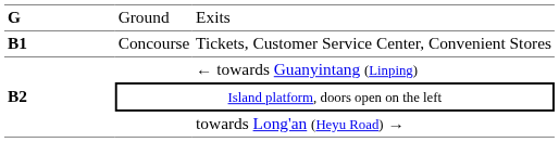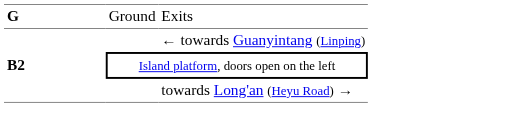 <table cellspacing=0 cellpadding=3>
 <tr>
 <td style="border-top:solid 1px gray;border-bottom:solid 1px gray;" width=100><strong>G</strong></td>
 <td style="border-top:solid 1px gray;border-bottom:solid 1px gray;">Ground</td>
 <td style="border-top:solid 1px gray;border-bottom:solid 1px gray;">Exits</td>
-</tr>
-<tr>
-<td style="border-bottom:solid 1px gray;"><strong>B1</strong></td>
-<td style="border-bottom:solid 1px gray;">Concourse</td>
-<td style="border-bottom:solid 1px gray;">Tickets, Customer Service Center, Convenient Stores</td>
 </tr>
 <tr>
 <td rowspan="3" style="border-bottom:solid 1px gray;"><strong>B2</strong></td>
 <td></td>
 <td>←  towards <a href='#'>Guanyintang</a> <small>(<a href='#'>Linping</a>)</small></td>
 </tr>
 <tr>
 <td style="border-right:solid 2px black;border-left:solid 2px black;border-top:solid 2px black;border-bottom:solid 2px black;text-align:center;" colspan=2><small><a href='#'>Island platform</a>, doors open on the left</small></td>
 </tr>
 <tr>
 <td style="border-bottom:solid 1px gray;"></td>
 <td style="border-bottom:solid 1px gray;">  towards <a href='#'>Long'an</a> <small>(<a href='#'>Heyu Road</a>)</small> →</td>
 </tr>
 </table>
